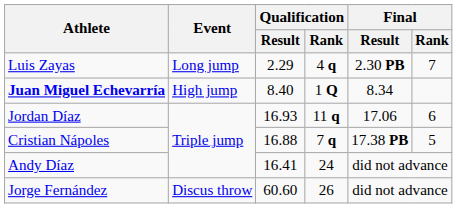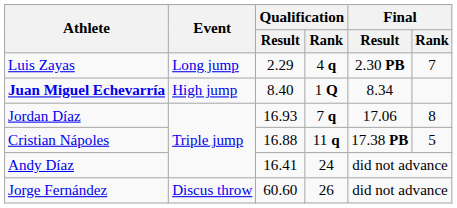 <table class=wikitable style=font-size:90%>
 <tr>
 <th rowspan=2>Athlete</th>
 <th rowspan=2>Event</th>
 <th colspan=2>Qualification</th>
 <th colspan=2>Final</th>
 </tr>
 <tr style=font-size:95%>
 <th>Result</th>
 <th>Rank</th>
 <th>Result</th>
 <th>Rank</th>
 </tr>
 <tr align=center>
 <td align=left><a href='#'>Luis Zayas</a></td>
 <td align=left><a href='#'>Long jump</a></td>
 <td>2.29</td>
 <td>4 <strong>q</strong></td>
 <td>2.30 <strong>PB</strong></td>
 <td>7</td>
 </tr>
 <tr align=center>
 <td align=left><strong><a href='#'>Juan Miguel Echevarría</a></strong></td>
 <td align=left><a href='#'>High jump</a></td>
 <td>8.40</td>
 <td>1 <strong>Q</strong></td>
 <td>8.34</td>
 <td></td>
 </tr>
 <tr align=center>
 <td align=left><a href='#'>Jordan Díaz</a></td>
 <td align=left rowspan=3><a href='#'>Triple jump</a></td>
 <td>16.93</td>
-<td>11 <strong>q</strong></td>
+<td>7 <strong>q</strong></td>
 <td>17.06</td>
-<td>6</td>
+<td>8</td>
 </tr>
 <tr align=center>
 <td align=left><a href='#'>Cristian Nápoles</a></td>
 <td>16.88</td>
-<td>7 <strong>q</strong></td>
+<td>11 <strong>q</strong></td>
 <td>17.38 <strong>PB</strong></td>
 <td>5</td>
 </tr>
 <tr align=center>
 <td align=left><a href='#'>Andy Díaz</a></td>
 <td>16.41</td>
 <td>24</td>
 <td colspan=2>did not advance</td>
 </tr>
 <tr align=center>
 <td align=left><a href='#'>Jorge Fernández</a></td>
 <td align=left><a href='#'>Discus throw</a></td>
 <td>60.60</td>
 <td>26</td>
 <td colspan=2>did not advance</td>
 </tr>
 </table>
